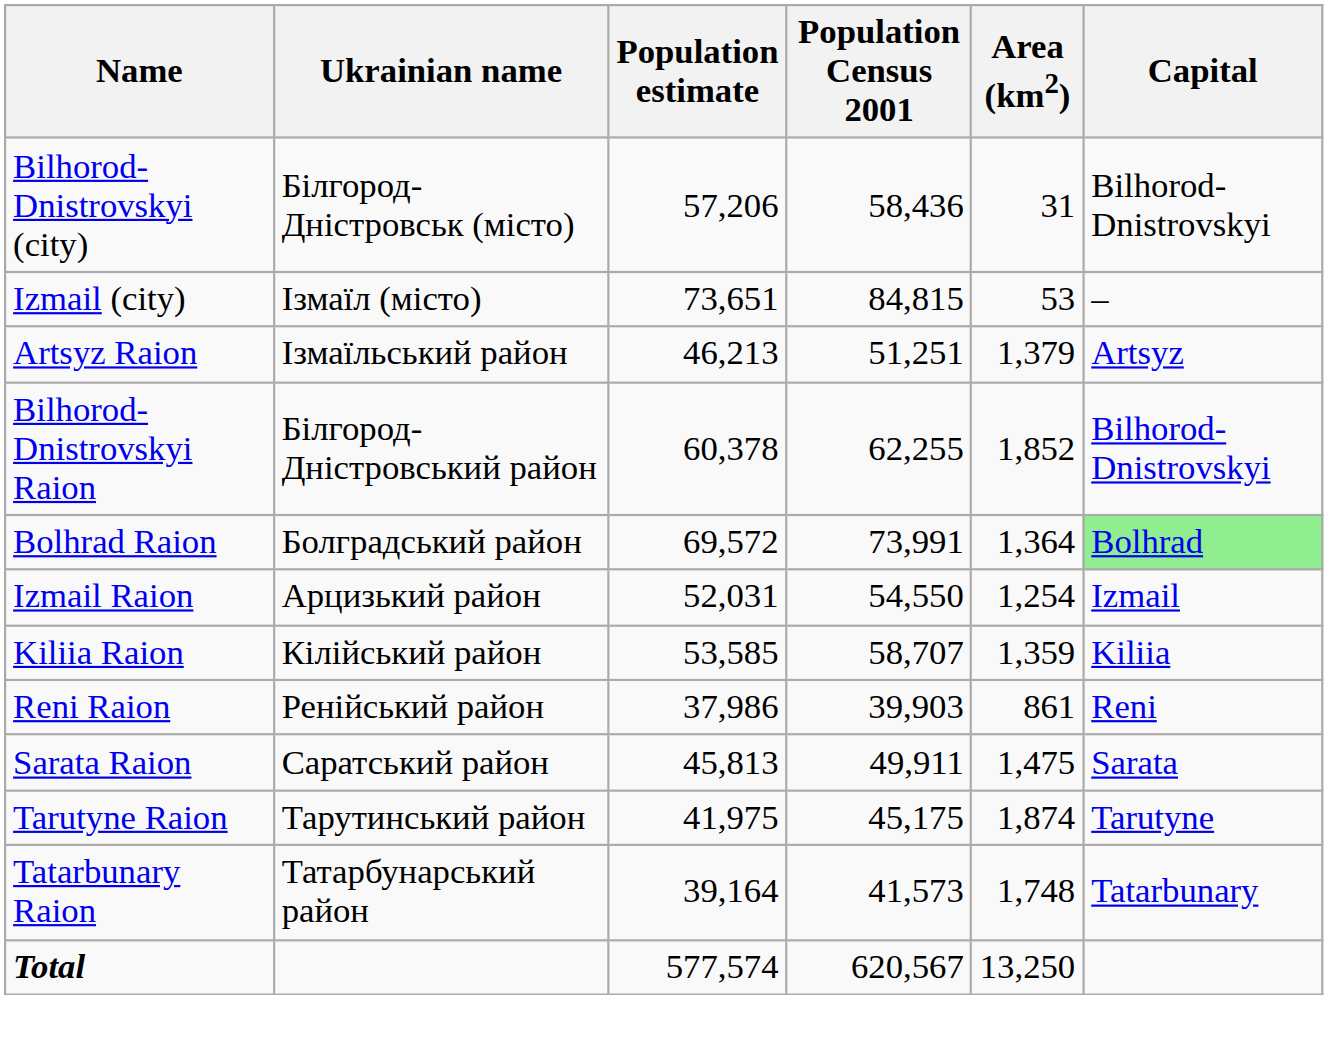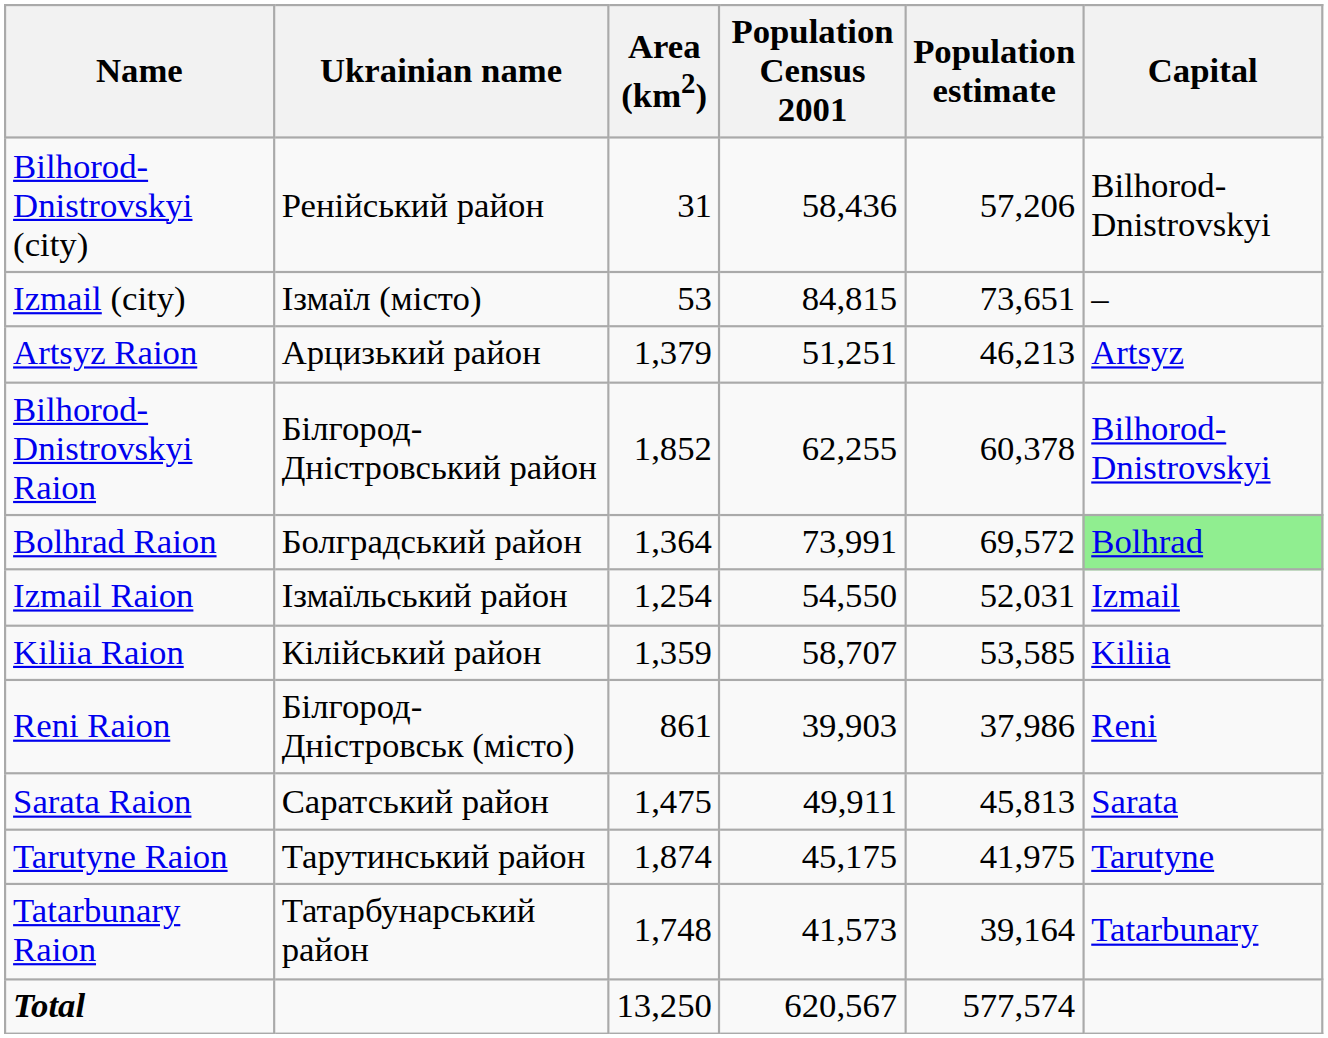 <table class="sortable wikitable">
 <tr>
 <th>Name</th>
 <th>Ukrainian name</th>
+<th>Area <br>(km<sup>2</sup>)</th>
+<th>Population<br>Census 2001</th>
 <th>Population<br>estimate<br></th>
-<th>Population<br>Census 2001</th>
-<th>Area <br>(km<sup>2</sup>)</th>
 <th>Capital</th>
 </tr>
 <tr>
 <td><a href='#'>Bilhorod-Dnistrovskyi</a> (city)</td>
-<td>Білгород-Дністровськ (місто)</td>
+<td>Ренійський район</td>
+<td align="right">31</td>
+<td align="right">58,436</td>
 <td align="right">57,206</td>
-<td align="right">58,436</td>
-<td align="right">31</td>
 <td>Bilhorod-Dnistrovskyi</td>
 </tr>
 <tr>
 <td><a href='#'>Izmail</a> (city)</td>
 <td>Ізмаїл (місто)</td>
+<td align="right">53</td>
+<td align="right">84,815</td>
 <td align="right">73,651</td>
-<td align="right">84,815</td>
-<td align="right">53</td>
 <td>–</td>
 </tr>
 <tr>
 <td><a href='#'>Artsyz Raion</a></td>
-<td>Ізмаїльський район</td>
+<td>Арцизький район</td>
+<td align="right">1,379</td>
+<td align="right">51,251</td>
 <td align="right">46,213</td>
-<td align="right">51,251</td>
-<td align="right">1,379</td>
 <td><a href='#'>Artsyz</a></td>
 </tr>
 <tr>
 <td><a href='#'>Bilhorod-Dnistrovskyi Raion</a></td>
 <td>Білгород-Дністровський район</td>
+<td align="right">1,852</td>
+<td align="right">62,255</td>
 <td align="right">60,378</td>
-<td align="right">62,255</td>
-<td align="right">1,852</td>
 <td><a href='#'>Bilhorod-Dnistrovskyi</a></td>
 </tr>
 <tr>
 <td><a href='#'>Bolhrad Raion</a></td>
 <td>Болградський район</td>
+<td align="right">1,364</td>
+<td align="right">73,991</td>
 <td align="right">69,572</td>
-<td align="right">73,991</td>
-<td align="right">1,364</td>
 <td style="background: lightgreen;"><a href='#'>Bolhrad</a></td>
 </tr>
 <tr>
 <td><a href='#'>Izmail Raion</a></td>
-<td>Арцизький район</td>
+<td>Ізмаїльський район</td>
+<td align="right">1,254</td>
+<td align="right">54,550</td>
 <td align="right">52,031</td>
-<td align="right">54,550</td>
-<td align="right">1,254</td>
 <td><a href='#'>Izmail</a></td>
 </tr>
 <tr>
 <td><a href='#'>Kiliia Raion</a></td>
 <td>Кілійський район</td>
+<td align="right">1,359</td>
+<td align="right">58,707</td>
 <td align="right">53,585</td>
-<td align="right">58,707</td>
-<td align="right">1,359</td>
 <td><a href='#'>Kiliia</a></td>
 </tr>
 <tr>
 <td><a href='#'>Reni Raion</a></td>
-<td>Ренійський район</td>
+<td>Білгород-Дністровськ (місто)</td>
+<td align="right">861</td>
+<td align="right">39,903</td>
 <td align="right">37,986</td>
-<td align="right">39,903</td>
-<td align="right">861</td>
 <td><a href='#'>Reni</a></td>
 </tr>
 <tr>
 <td><a href='#'>Sarata Raion</a></td>
 <td>Саратський район</td>
+<td align="right">1,475</td>
+<td align="right">49,911</td>
 <td align="right">45,813</td>
-<td align="right">49,911</td>
-<td align="right">1,475</td>
 <td><a href='#'>Sarata</a></td>
 </tr>
 <tr>
 <td><a href='#'>Tarutyne Raion</a></td>
 <td>Тарутинський район</td>
+<td align="right">1,874</td>
+<td align="right">45,175</td>
 <td align="right">41,975</td>
-<td align="right">45,175</td>
-<td align="right">1,874</td>
 <td><a href='#'>Tarutyne</a></td>
 </tr>
 <tr>
 <td><a href='#'>Tatarbunary Raion</a></td>
 <td>Татарбунарський район</td>
+<td align="right">1,748</td>
+<td align="right">41,573</td>
 <td align="right">39,164</td>
-<td align="right">41,573</td>
-<td align="right">1,748</td>
 <td><a href='#'>Tatarbunary</a></td>
 </tr>
 <tr>
 <td><strong><em>Total</em></strong></td>
 <td></td>
+<td align="right">13,250</td>
+<td align="right">620,567</td>
 <td align="right">577,574</td>
-<td align="right">620,567</td>
-<td align="right">13,250</td>
 <td></td>
 </tr>
 </table>
